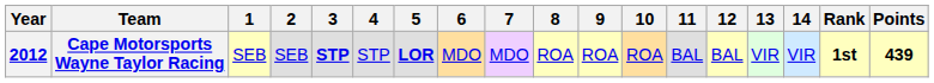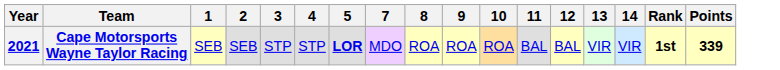 <table class="wikitable" style="text-align:center; font-size:85%">
 <tr>
 <th>Year</th>
 <th>Team</th>
 <th>1</th>
 <th>2</th>
 <th>3</th>
 <th>4</th>
 <th>5</th>
-<th>6</th>
 <th>7</th>
 <th>8</th>
 <th>9</th>
 <th>10</th>
 <th>11</th>
 <th>12</th>
 <th>13</th>
 <th>14</th>
 <th>Rank</th>
 <th>Points</th>
 </tr>
 <tr>
-<th><a href='#'>2012</a></th>
+<th><a href='#'>2021</a></th>
 <th nowrap><a href='#'>Cape Motorsports</a><br><a href='#'>Wayne Taylor Racing</a></th>
 <td style=background:#FFFFBF><a href='#'>SEB</a><br></td>
 <td style=background:#DFDFDF><a href='#'>SEB</a><br></td>
-<td style=background:#DFDFDF><strong><a href='#'>STP</a><br></strong></td>
+<td style=background:#DFDFDF><a href='#'>STP</a><br></td>
 <td style=background:#DFDFDF><a href='#'>STP</a><br></td>
 <td style=background:#DFDFDF><strong><a href='#'>LOR</a><br></strong></td>
-<td style=background:#FFDF9F><a href='#'>MDO</a><br></td>
 <td style=background:#EFCFFF><a href='#'>MDO</a><br></td>
 <td style=background:#FFFFBF><a href='#'>ROA</a><br></td>
 <td style=background:#FFFFBF><a href='#'>ROA</a><br></td>
 <td style=background:#FFDF9F><a href='#'>ROA</a><br></td>
 <td style=background:#DFDFDF><a href='#'>BAL</a><br></td>
 <td style=background:#FFFFBF><a href='#'>BAL</a><br></td>
 <td style=background:#DFFFDF><a href='#'>VIR</a><br></td>
 <td style=background:#CFEAFF><a href='#'>VIR</a><br></td>
 <td style=background:#FFFFBF><strong>1st</strong></td>
-<td style=background:#FFFFBF><strong>439</strong></td>
+<td style=background:#FFFFBF><strong>339</strong></td>
 </tr>
 </table>
